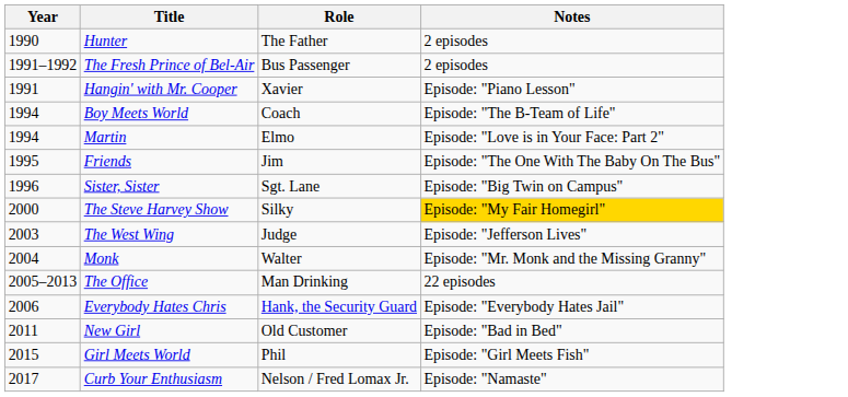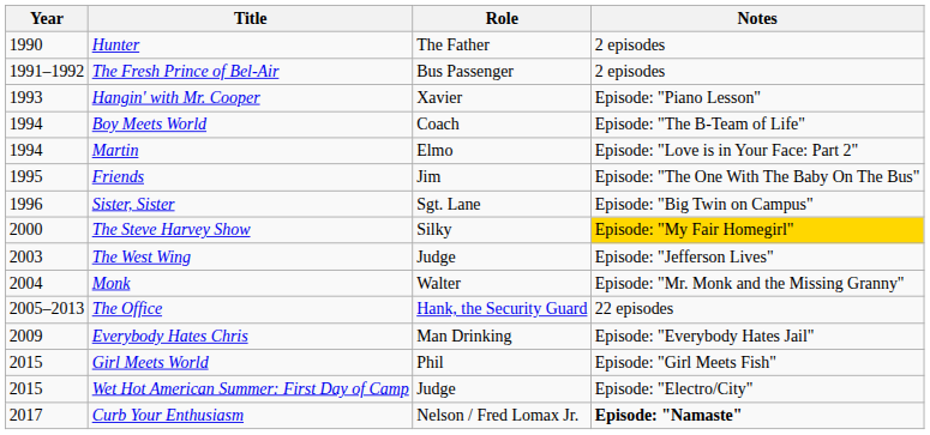 <table class="wikitable sortable">
 <tr>
 <th>Year</th>
 <th>Title</th>
 <th>Role</th>
 <th class="unsortable">Notes</th>
 </tr>
 <tr>
 <td>1990</td>
 <td><em><a href='#'>Hunter</a></em></td>
 <td>The Father</td>
 <td>2 episodes</td>
 </tr>
 <tr>
 <td>1991–1992</td>
 <td><em><a href='#'>The Fresh Prince of Bel-Air</a></em></td>
 <td>Bus Passenger</td>
 <td>2 episodes</td>
 </tr>
 <tr>
-<td>1991</td>
+<td>1993</td>
 <td><em><a href='#'>Hangin' with Mr. Cooper</a></em></td>
 <td>Xavier</td>
 <td>Episode: "Piano Lesson"</td>
 </tr>
 <tr>
 <td>1994</td>
 <td><em><a href='#'>Boy Meets World</a></em></td>
 <td>Coach</td>
 <td>Episode: "The B-Team of Life"</td>
 </tr>
 <tr>
 <td>1994</td>
 <td><em><a href='#'>Martin</a></em></td>
 <td>Elmo</td>
 <td>Episode: "Love is in Your Face: Part 2"</td>
 </tr>
 <tr>
 <td>1995</td>
 <td><em><a href='#'>Friends</a></em></td>
 <td>Jim</td>
 <td>Episode: "The One With The Baby On The Bus"</td>
 </tr>
 <tr>
 <td>1996</td>
 <td><em><a href='#'>Sister, Sister</a></em></td>
 <td>Sgt. Lane</td>
 <td>Episode: "Big Twin on Campus"</td>
 </tr>
 <tr>
 <td>2000</td>
 <td><em><a href='#'>The Steve Harvey Show</a></em></td>
 <td>Silky</td>
 <td style="background: gold;">Episode: "My Fair Homegirl"</td>
 </tr>
 <tr>
 <td>2003</td>
 <td><em><a href='#'>The West Wing</a></em></td>
 <td>Judge</td>
 <td>Episode: "Jefferson Lives"</td>
 </tr>
 <tr>
 <td>2004</td>
 <td><em><a href='#'>Monk</a></em></td>
 <td>Walter</td>
 <td>Episode: "Mr. Monk and the Missing Granny"</td>
 </tr>
 <tr>
 <td>2005–2013</td>
 <td><em><a href='#'>The Office</a></em></td>
-<td>Man Drinking</td>
+<td><a href='#'>Hank, the Security Guard</a></td>
 <td>22 episodes</td>
 </tr>
 <tr>
-<td>2006</td>
+<td>2009</td>
 <td><em><a href='#'>Everybody Hates Chris</a></em></td>
-<td><a href='#'>Hank, the Security Guard</a></td>
+<td>Man Drinking</td>
 <td>Episode: "Everybody Hates Jail"</td>
-</tr>
-<tr>
-<td>2011</td>
-<td><em><a href='#'>New Girl</a></em></td>
-<td>Old Customer</td>
-<td>Episode: "Bad in Bed"</td>
 </tr>
 <tr>
 <td>2015</td>
 <td><em><a href='#'>Girl Meets World</a></em></td>
 <td>Phil</td>
 <td>Episode: "Girl Meets Fish"</td>
 </tr>
 <tr>
+<td>2015</td>
+<td><em><a href='#'>Wet Hot American Summer: First Day of Camp</a></em></td>
+<td>Judge</td>
+<td>Episode: "Electro/City"</td>
+</tr>
+<tr>
 <td>2017</td>
 <td><em><a href='#'>Curb Your Enthusiasm</a></em></td>
 <td>Nelson / Fred Lomax Jr.</td>
-<td>Episode: "Namaste"</td>
+<td><strong>Episode: "Namaste"</strong></td>
 </tr>
 </table>
